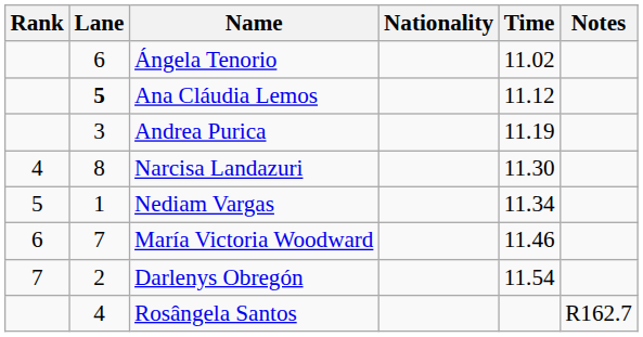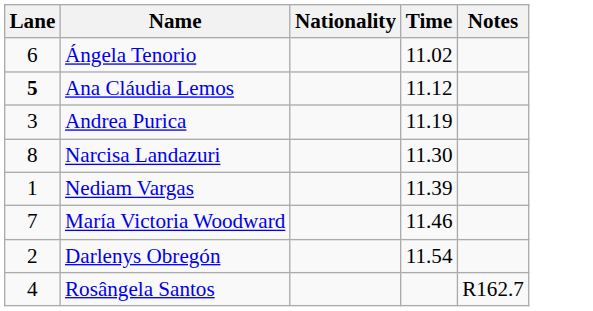 <table class="wikitable sortable" style="text-align:center">
 <tr>
-<th>Rank</th>
 <th>Lane</th>
 <th>Name</th>
 <th>Nationality</th>
 <th>Time</th>
 <th>Notes</th>
 </tr>
 <tr>
-<td></td>
 <td>6</td>
 <td align=left><a href='#'>Ángela Tenorio</a></td>
 <td align=left></td>
 <td>11.02</td>
 <td></td>
 </tr>
 <tr>
-<td></td>
 <td><strong>5</strong></td>
 <td align=left><a href='#'>Ana Cláudia Lemos</a></td>
 <td align=left></td>
 <td>11.12</td>
 <td></td>
 </tr>
 <tr>
-<td></td>
 <td>3</td>
 <td align=left><a href='#'>Andrea Purica</a></td>
 <td align=left></td>
 <td>11.19</td>
 <td></td>
 </tr>
 <tr>
-<td>4</td>
 <td>8</td>
 <td align=left><a href='#'>Narcisa Landazuri</a></td>
 <td align=left></td>
 <td>11.30</td>
 <td></td>
 </tr>
 <tr>
-<td>5</td>
 <td>1</td>
 <td align=left><a href='#'>Nediam Vargas</a></td>
 <td align=left></td>
-<td>11.34</td>
+<td>11.39</td>
 <td></td>
 </tr>
 <tr>
-<td>6</td>
 <td>7</td>
 <td align=left><a href='#'>María Victoria Woodward</a></td>
 <td align=left></td>
 <td>11.46</td>
 <td></td>
 </tr>
 <tr>
-<td>7</td>
 <td>2</td>
 <td align=left><a href='#'>Darlenys Obregón</a></td>
 <td align=left></td>
 <td>11.54</td>
 <td></td>
 </tr>
 <tr>
-<td></td>
 <td>4</td>
 <td align=left><a href='#'>Rosângela Santos</a></td>
 <td align=left></td>
 <td></td>
 <td>R162.7</td>
 </tr>
 </table>
